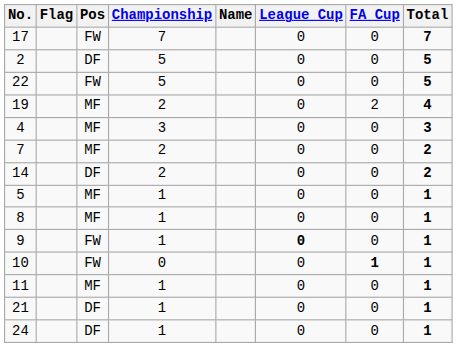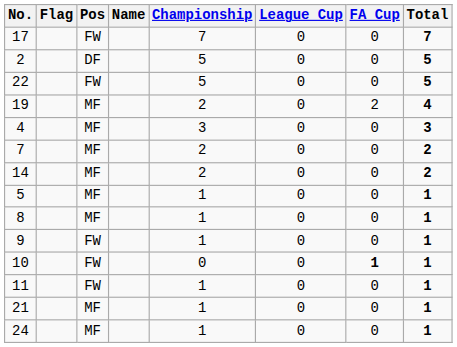 <table class="wikitable sortable" style="text-align:center; font-size:95%">
 <tr>
 <th>No.</th>
 <th>Flag</th>
 <th>Pos</th>
+<th>Name</th>
 <th><a href='#'>Championship</a></th>
-<th>Name</th>
 <th><a href='#'>League Cup</a></th>
 <th><a href='#'>FA Cup</a></th>
 <th>Total</th>
 </tr>
 <tr>
 <td>17</td>
 <td></td>
 <td>FW</td>
+<td></td>
 <td>7</td>
-<td></td>
 <td>0</td>
 <td>0</td>
 <td><strong>7</strong></td>
 </tr>
 <tr>
 <td>2</td>
 <td></td>
 <td>DF</td>
+<td></td>
 <td>5</td>
-<td></td>
 <td>0</td>
 <td>0</td>
 <td><strong>5</strong></td>
 </tr>
 <tr>
 <td>22</td>
 <td></td>
 <td>FW</td>
+<td></td>
 <td>5</td>
-<td></td>
 <td>0</td>
 <td>0</td>
 <td><strong>5</strong></td>
 </tr>
 <tr>
 <td>19</td>
 <td></td>
 <td>MF</td>
+<td></td>
 <td>2</td>
-<td></td>
 <td>0</td>
 <td>2</td>
 <td><strong>4</strong></td>
 </tr>
 <tr>
 <td>4</td>
 <td></td>
 <td>MF</td>
+<td></td>
 <td>3</td>
-<td></td>
 <td>0</td>
 <td>0</td>
 <td><strong>3</strong></td>
 </tr>
 <tr>
 <td>7</td>
 <td></td>
 <td>MF</td>
+<td></td>
 <td>2</td>
-<td></td>
 <td>0</td>
 <td>0</td>
 <td><strong>2</strong></td>
 </tr>
 <tr>
 <td>14</td>
 <td></td>
-<td>DF</td>
+<td>MF</td>
+<td></td>
 <td>2</td>
-<td></td>
 <td>0</td>
 <td>0</td>
 <td><strong>2</strong></td>
 </tr>
 <tr>
 <td>5</td>
 <td></td>
 <td>MF</td>
+<td></td>
 <td>1</td>
-<td></td>
 <td>0</td>
 <td>0</td>
 <td><strong>1</strong></td>
 </tr>
 <tr>
 <td>8</td>
 <td></td>
 <td>MF</td>
+<td></td>
 <td>1</td>
-<td></td>
 <td>0</td>
 <td>0</td>
 <td><strong>1</strong></td>
 </tr>
 <tr>
 <td>9</td>
 <td></td>
 <td>FW</td>
+<td></td>
 <td>1</td>
-<td></td>
-<td><strong>0</strong></td>
+<td>0</td>
 <td>0</td>
 <td><strong>1</strong></td>
 </tr>
 <tr>
 <td>10</td>
 <td></td>
 <td>FW</td>
+<td></td>
 <td>0</td>
-<td></td>
 <td>0</td>
 <td><strong>1</strong></td>
 <td><strong>1</strong></td>
 </tr>
 <tr>
 <td>11</td>
 <td></td>
-<td>MF</td>
+<td>FW</td>
+<td></td>
 <td>1</td>
-<td></td>
 <td>0</td>
 <td>0</td>
 <td><strong>1</strong></td>
 </tr>
 <tr>
 <td>21</td>
 <td></td>
-<td>DF</td>
+<td>MF</td>
+<td></td>
 <td>1</td>
-<td></td>
 <td>0</td>
 <td>0</td>
 <td><strong>1</strong></td>
 </tr>
 <tr>
 <td>24</td>
 <td></td>
-<td>DF</td>
+<td>MF</td>
+<td></td>
 <td>1</td>
-<td></td>
 <td>0</td>
 <td>0</td>
 <td><strong>1</strong></td>
 </tr>
 </table>
